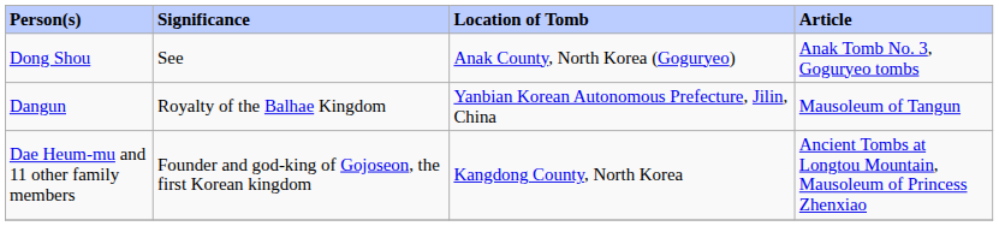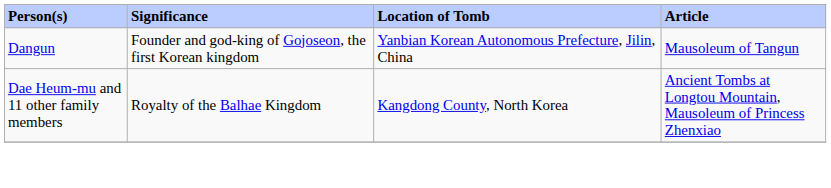 <table class="wikitable" width="100%" border="1" cellspacing="0" cellpadding="2">
 <tr>
 <td width="15%" bgcolor="#bbccff"><strong>Person(s)</strong></td>
 <td width="30%" bgcolor="#bbccff"><strong>Significance</strong></td>
 <td width="35%" bgcolor="#bbccff"><strong>Location of Tomb</strong></td>
 <td width="20%" bgcolor="#bbccff"><strong>Article</strong></td>
 </tr>
 <tr>
-<td><a href='#'>Dong Shou</a></td>
-<td>See </td>
-<td><a href='#'>Anak County</a>, North Korea (<a href='#'>Goguryeo</a>)</td>
-<td><a href='#'>Anak Tomb No. 3</a>, <a href='#'>Goguryeo tombs</a></td>
-</tr>
-<tr>
 <td><a href='#'>Dangun</a></td>
-<td>Royalty of the <a href='#'>Balhae</a> Kingdom</td>
+<td>Founder and god-king of <a href='#'>Gojoseon</a>, the first Korean kingdom</td>
 <td><a href='#'>Yanbian Korean Autonomous Prefecture</a>, <a href='#'>Jilin</a>, China</td>
 <td><a href='#'>Mausoleum of Tangun</a></td>
 </tr>
 <tr>
 <td><a href='#'>Dae Heum-mu</a> and 11 other family members</td>
-<td>Founder and god-king of <a href='#'>Gojoseon</a>, the first Korean kingdom</td>
+<td>Royalty of the <a href='#'>Balhae</a> Kingdom</td>
 <td><a href='#'>Kangdong County</a>, North Korea</td>
 <td><a href='#'>Ancient Tombs at Longtou Mountain</a>, <a href='#'>Mausoleum of Princess Zhenxiao</a></td>
 </tr>
 <tr>
 </tr>
 </table>
